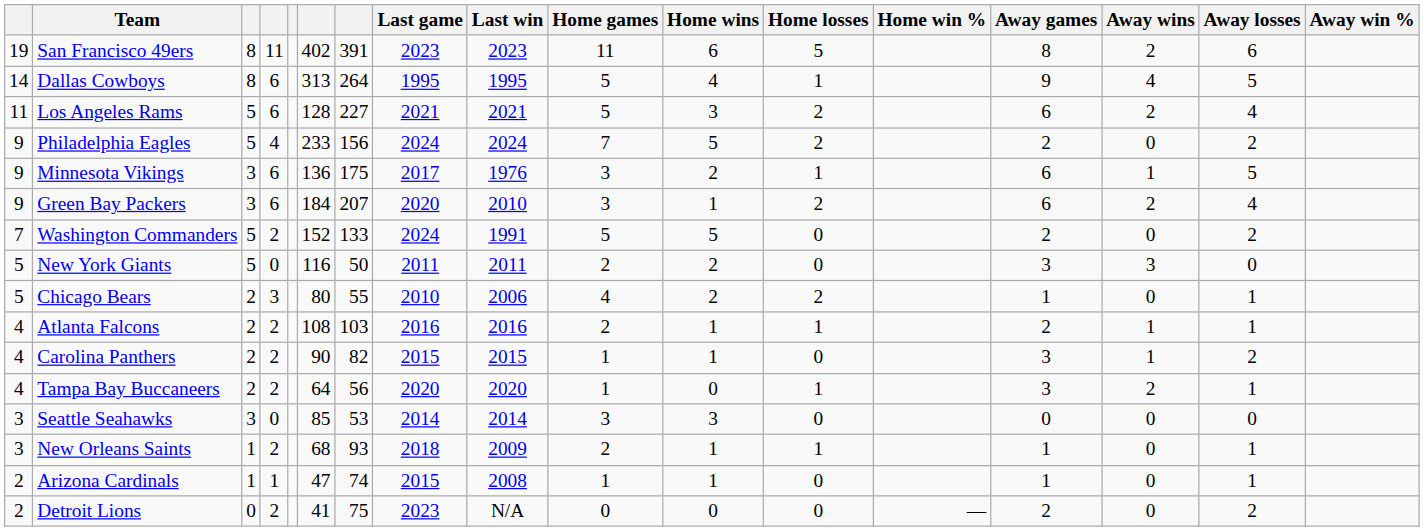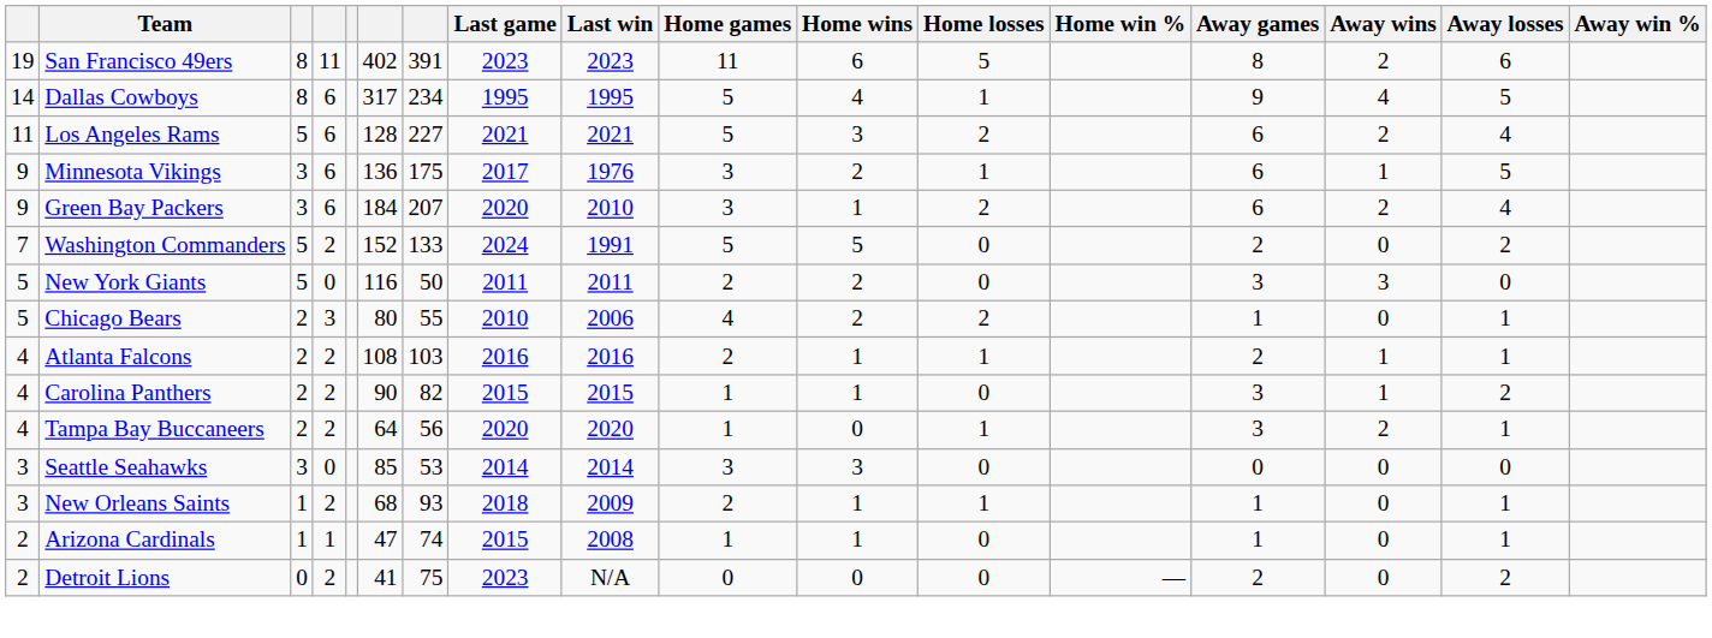 <table class="wikitable sortable">
 <tr>
 <th></th>
 <th>Team</th>
 <th></th>
 <th></th>
 <th></th>
 <th></th>
 <th></th>
 <th>Last game</th>
 <th>Last win</th>
 <th>Home games</th>
 <th>Home wins</th>
 <th>Home losses</th>
 <th>Home win %</th>
 <th>Away games</th>
 <th>Away wins</th>
 <th>Away losses</th>
 <th>Away win %</th>
 </tr>
 <tr>
 <td align="center">19</td>
 <td><a href='#'>San Francisco 49ers</a></td>
 <td align="center">8</td>
 <td align="center">11</td>
 <td align="right"></td>
 <td align="right">402</td>
 <td align="right">391</td>
 <td align="center"><a href='#'>2023</a></td>
 <td align="center"><a href='#'>2023</a></td>
 <td align="center">11</td>
 <td align="center">6</td>
 <td align="center">5</td>
 <td align="right"></td>
 <td align="center">8</td>
 <td align="center">2</td>
 <td align="center">6</td>
 <td align="right"></td>
 </tr>
 <tr>
 <td align="center">14</td>
 <td><a href='#'>Dallas Cowboys</a></td>
 <td align="center">8</td>
 <td align="center">6</td>
 <td align="right"></td>
-<td align="right">313</td>
-<td align="right">264</td>
+<td align="right">317</td>
+<td align="right">234</td>
 <td align="center"><a href='#'>1995</a></td>
 <td align="center"><a href='#'>1995</a></td>
 <td align="center">5</td>
 <td align="center">4</td>
 <td align="center">1</td>
 <td align="right"></td>
 <td align="center">9</td>
 <td align="center">4</td>
 <td align="center">5</td>
 <td align="right"></td>
 </tr>
 <tr>
 <td align="center">11</td>
 <td><a href='#'>Los Angeles Rams</a></td>
 <td align="center">5</td>
 <td align="center">6</td>
 <td align="right"></td>
 <td align="right">128</td>
 <td align="right">227</td>
 <td align="center"><a href='#'>2021</a></td>
 <td align="center"><a href='#'>2021</a></td>
 <td align="center">5</td>
 <td align="center">3</td>
 <td align="center">2</td>
 <td align="right"></td>
 <td align="center">6</td>
 <td align="center">2</td>
 <td align="center">4</td>
-<td align="right"></td>
-</tr>
-<tr>
-<td align="center">9</td>
-<td><a href='#'>Philadelphia Eagles</a></td>
-<td align="center">5</td>
-<td align="center">4</td>
-<td align="right"></td>
-<td align="right">233</td>
-<td align="right">156</td>
-<td align="center"><a href='#'>2024</a></td>
-<td align="center"><a href='#'>2024</a></td>
-<td align="center">7</td>
-<td align="center">5</td>
-<td align="center">2</td>
-<td align="right"></td>
-<td align="center">2</td>
-<td align="center">0</td>
-<td align="center">2</td>
 <td align="right"></td>
 </tr>
 <tr>
 <td align="center">9</td>
 <td><a href='#'>Minnesota Vikings</a></td>
 <td align="center">3</td>
 <td align="center">6</td>
 <td align="right"></td>
 <td align="right">136</td>
 <td align="right">175</td>
 <td align="center"><a href='#'>2017</a></td>
 <td align="center"><a href='#'>1976</a></td>
 <td align="center">3</td>
 <td align="center">2</td>
 <td align="center">1</td>
 <td align="right"></td>
 <td align="center">6</td>
 <td align="center">1</td>
 <td align="center">5</td>
 <td align="right"></td>
 </tr>
 <tr>
 <td align="center">9</td>
 <td><a href='#'>Green Bay Packers</a></td>
 <td align="center">3</td>
 <td align="center">6</td>
 <td align="right"></td>
 <td align="right">184</td>
 <td align="right">207</td>
 <td align="center"><a href='#'>2020</a></td>
 <td align="center"><a href='#'>2010</a></td>
 <td align="center">3</td>
 <td align="center">1</td>
 <td align="center">2</td>
 <td align="right"></td>
 <td align="center">6</td>
 <td align="center">2</td>
 <td align="center">4</td>
 <td align="right"></td>
 </tr>
 <tr>
 <td align="center">7</td>
 <td><a href='#'>Washington Commanders</a></td>
 <td align="center">5</td>
 <td align="center">2</td>
 <td align="right"></td>
 <td align="right">152</td>
 <td align="right">133</td>
 <td align="center"><a href='#'>2024</a></td>
 <td align="center"><a href='#'>1991</a></td>
 <td align="center">5</td>
 <td align="center">5</td>
 <td align="center">0</td>
 <td align="right"></td>
 <td align="center">2</td>
 <td align="center">0</td>
 <td align="center">2</td>
 <td align="right"></td>
 </tr>
 <tr>
 <td align="center">5</td>
 <td><a href='#'>New York Giants</a></td>
 <td align="center">5</td>
 <td align="center">0</td>
 <td align="right"></td>
 <td align="right">116</td>
 <td align="right">50</td>
 <td align="center"><a href='#'>2011</a></td>
 <td align="center"><a href='#'>2011</a></td>
 <td align="center">2</td>
 <td align="center">2</td>
 <td align="center">0</td>
 <td align="right"></td>
 <td align="center">3</td>
 <td align="center">3</td>
 <td align="center">0</td>
 <td align="right"></td>
 </tr>
 <tr>
 <td align="center">5</td>
 <td><a href='#'>Chicago Bears</a></td>
 <td align="center">2</td>
 <td align="center">3</td>
 <td align="right"></td>
 <td align="right">80</td>
 <td align="right">55</td>
 <td align="center"><a href='#'>2010</a></td>
 <td align="center"><a href='#'>2006</a></td>
 <td align="center">4</td>
 <td align="center">2</td>
 <td align="center">2</td>
 <td align="right"></td>
 <td align="center">1</td>
 <td align="center">0</td>
 <td align="center">1</td>
 <td align="right"></td>
 </tr>
 <tr>
 <td align="center">4</td>
 <td><a href='#'>Atlanta Falcons</a></td>
 <td align="center">2</td>
 <td align="center">2</td>
 <td align="right"></td>
 <td align="right">108</td>
 <td align="right">103</td>
 <td align="center"><a href='#'>2016</a></td>
 <td align="center"><a href='#'>2016</a></td>
 <td align="center">2</td>
 <td align="center">1</td>
 <td align="center">1</td>
 <td align="right"></td>
 <td align="center">2</td>
 <td align="center">1</td>
 <td align="center">1</td>
 <td align="right"></td>
 </tr>
 <tr>
 <td align="center">4</td>
 <td><a href='#'>Carolina Panthers</a></td>
 <td align="center">2</td>
 <td align="center">2</td>
 <td align="right"></td>
 <td align="right">90</td>
 <td align="right">82</td>
 <td align="center"><a href='#'>2015</a></td>
 <td align="center"><a href='#'>2015</a></td>
 <td align="center">1</td>
 <td align="center">1</td>
 <td align="center">0</td>
 <td align="right"></td>
 <td align="center">3</td>
 <td align="center">1</td>
 <td align="center">2</td>
 <td align="right"></td>
 </tr>
 <tr>
 <td align="center">4</td>
 <td><a href='#'>Tampa Bay Buccaneers</a></td>
 <td align="center">2</td>
 <td align="center">2</td>
 <td align="right"></td>
 <td align="right">64</td>
 <td align="right">56</td>
 <td align="center"><a href='#'>2020</a></td>
 <td align="center"><a href='#'>2020</a></td>
 <td align="center">1</td>
 <td align="center">0</td>
 <td align="center">1</td>
 <td align="right"></td>
 <td align="center">3</td>
 <td align="center">2</td>
 <td align="center">1</td>
 <td align="right"></td>
 </tr>
 <tr>
 <td align="center">3</td>
 <td><a href='#'>Seattle Seahawks</a></td>
 <td align="center">3</td>
 <td align="center">0</td>
 <td align="right"></td>
 <td align="right">85</td>
 <td align="right">53</td>
 <td align="center"><a href='#'>2014</a></td>
 <td align="center"><a href='#'>2014</a></td>
 <td align="center">3</td>
 <td align="center">3</td>
 <td align="center">0</td>
 <td align="right"></td>
 <td align="center">0</td>
 <td align="center">0</td>
 <td align="center">0</td>
 <td align="right"></td>
 </tr>
 <tr>
 <td align="center">3</td>
 <td><a href='#'>New Orleans Saints</a></td>
 <td align="center">1</td>
 <td align="center">2</td>
 <td align="right"></td>
 <td align="right">68</td>
 <td align="right">93</td>
 <td align="center"><a href='#'>2018</a></td>
 <td align="center"><a href='#'>2009</a></td>
 <td align="center">2</td>
 <td align="center">1</td>
 <td align="center">1</td>
 <td align="right"></td>
 <td align="center">1</td>
 <td align="center">0</td>
 <td align="center">1</td>
 <td align="right"></td>
 </tr>
 <tr>
 <td align="center">2</td>
 <td><a href='#'>Arizona Cardinals</a></td>
 <td align="center">1</td>
 <td align="center">1</td>
 <td align="right"></td>
 <td align="right">47</td>
 <td align="right">74</td>
 <td align="center"><a href='#'>2015</a></td>
 <td align="center"><a href='#'>2008</a></td>
 <td align="center">1</td>
 <td align="center">1</td>
 <td align="center">0</td>
 <td align="right"></td>
 <td align="center">1</td>
 <td align="center">0</td>
 <td align="center">1</td>
 <td align="right"></td>
 </tr>
 <tr>
 <td align="center">2</td>
 <td><a href='#'>Detroit Lions</a></td>
 <td align="center">0</td>
 <td align="center">2</td>
 <td align="right"></td>
 <td align="right">41</td>
 <td align="right">75</td>
 <td align="center"><a href='#'>2023</a></td>
 <td align="center">N/A</td>
 <td align="center">0</td>
 <td align="center">0</td>
 <td align="center">0</td>
 <td align="right">—</td>
 <td align="center">2</td>
 <td align="center">0</td>
 <td align="center">2</td>
 <td align="right"></td>
 </tr>
 </table>
